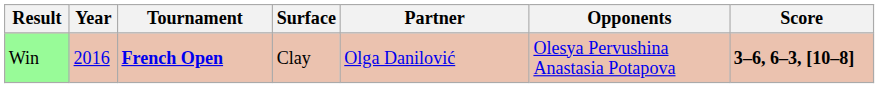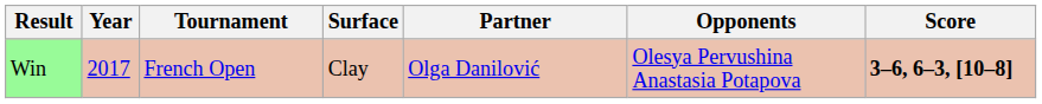 <table class="sortable wikitable">
 <tr>
 <th style="width:50px">Result</th>
 <th style="width:35px">Year</th>
 <th style="width:130px">Tournament</th>
 <th style="width:50px">Surface</th>
 <th style="width:160px">Partner</th>
 <th style="width:170px">Opponents</th>
 <th style="width:120px">Score</th>
 </tr>
 <tr style="background:#ebc2af;">
 <td style="background:#98fb98;">Win</td>
-<td><a href='#'>2016</a></td>
-<td><strong><a href='#'>French Open</a></strong></td>
+<td><a href='#'>2017</a></td>
+<td><a href='#'>French Open</a></td>
 <td>Clay</td>
 <td> <a href='#'>Olga Danilović</a></td>
 <td> <a href='#'>Olesya Pervushina</a> <br>  <a href='#'>Anastasia Potapova</a></td>
 <td><strong>3–6, 6–3, [10–8]</strong></td>
 </tr>
 </table>
